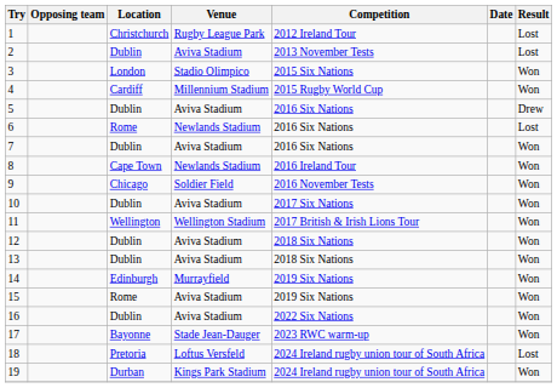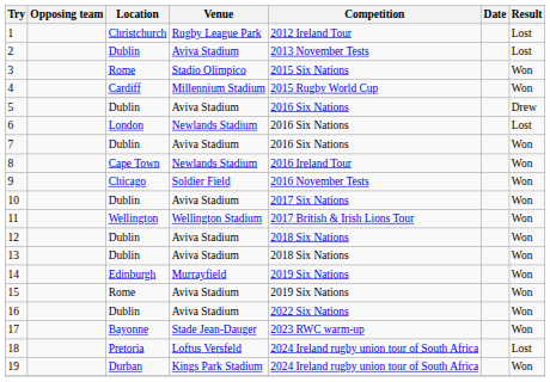 <table class="wikitable sortable" style="font-size:95%">
 <tr>
 <th>Try</th>
 <th>Opposing team</th>
 <th>Location</th>
 <th>Venue</th>
 <th>Competition</th>
 <th>Date</th>
 <th>Result</th>
 </tr>
 <tr>
 <td>1</td>
 <td></td>
 <td><a href='#'>Christchurch</a></td>
 <td><a href='#'>Rugby League Park</a></td>
 <td><a href='#'>2012 Ireland Tour</a></td>
 <td></td>
 <td>Lost</td>
 </tr>
 <tr>
 <td>2</td>
 <td></td>
 <td><a href='#'>Dublin</a></td>
 <td><a href='#'>Aviva Stadium</a></td>
 <td><a href='#'>2013 November Tests</a></td>
 <td></td>
 <td>Lost</td>
 </tr>
 <tr>
 <td>3</td>
 <td></td>
-<td><a href='#'>London</a></td>
+<td><a href='#'>Rome</a></td>
 <td><a href='#'>Stadio Olimpico</a></td>
 <td><a href='#'>2015 Six Nations</a></td>
 <td></td>
 <td>Won</td>
 </tr>
 <tr>
 <td>4</td>
 <td></td>
 <td><a href='#'>Cardiff</a></td>
 <td><a href='#'>Millennium Stadium</a></td>
 <td><a href='#'>2015 Rugby World Cup</a></td>
 <td></td>
 <td>Won</td>
 </tr>
 <tr>
 <td>5</td>
 <td></td>
 <td>Dublin</td>
 <td>Aviva Stadium</td>
 <td><a href='#'>2016 Six Nations</a></td>
 <td></td>
 <td>Drew</td>
 </tr>
 <tr>
 <td>6</td>
 <td></td>
-<td><a href='#'>Rome</a></td>
+<td><a href='#'>London</a></td>
 <td><a href='#'>Newlands Stadium</a></td>
 <td>2016 Six Nations</td>
 <td></td>
 <td>Lost</td>
 </tr>
 <tr>
 <td>7</td>
 <td></td>
 <td>Dublin</td>
 <td>Aviva Stadium</td>
 <td>2016 Six Nations</td>
 <td></td>
 <td>Won</td>
 </tr>
 <tr>
 <td>8</td>
 <td></td>
 <td><a href='#'>Cape Town</a></td>
 <td><a href='#'>Newlands Stadium</a></td>
 <td><a href='#'>2016 Ireland Tour</a></td>
 <td></td>
 <td>Won</td>
 </tr>
 <tr>
 <td>9</td>
 <td></td>
 <td><a href='#'>Chicago</a></td>
 <td><a href='#'>Soldier Field</a></td>
 <td><a href='#'>2016 November Tests</a></td>
 <td></td>
 <td>Won</td>
 </tr>
 <tr>
 <td>10</td>
 <td></td>
 <td>Dublin</td>
 <td>Aviva Stadium</td>
 <td><a href='#'>2017 Six Nations</a></td>
 <td></td>
 <td>Won</td>
 </tr>
 <tr>
 <td>11</td>
 <td></td>
 <td><a href='#'>Wellington</a></td>
 <td><a href='#'>Wellington Stadium</a></td>
 <td><a href='#'>2017 British & Irish Lions Tour</a></td>
 <td></td>
 <td>Won</td>
 </tr>
 <tr>
 <td>12</td>
 <td></td>
 <td>Dublin</td>
 <td>Aviva Stadium</td>
 <td><a href='#'>2018 Six Nations</a></td>
 <td></td>
 <td>Won</td>
 </tr>
 <tr>
 <td>13</td>
 <td></td>
 <td>Dublin</td>
 <td>Aviva Stadium</td>
 <td>2018 Six Nations</td>
 <td></td>
 <td>Won</td>
 </tr>
 <tr>
 <td>14</td>
 <td></td>
 <td><a href='#'>Edinburgh</a></td>
 <td><a href='#'>Murrayfield</a></td>
 <td><a href='#'>2019 Six Nations</a></td>
 <td></td>
 <td>Won</td>
 </tr>
 <tr>
 <td>15</td>
 <td></td>
 <td>Rome</td>
 <td>Aviva Stadium</td>
 <td>2019 Six Nations</td>
 <td></td>
 <td>Won</td>
 </tr>
 <tr>
 <td>16</td>
 <td></td>
 <td>Dublin</td>
 <td>Aviva Stadium</td>
 <td><a href='#'>2022 Six Nations</a></td>
 <td></td>
 <td>Won</td>
 </tr>
 <tr>
 <td>17</td>
 <td></td>
 <td><a href='#'>Bayonne</a></td>
 <td><a href='#'>Stade Jean-Dauger</a></td>
 <td><a href='#'>2023 RWC warm-up</a></td>
 <td></td>
 <td>Won</td>
 </tr>
 <tr>
 <td>18</td>
 <td></td>
 <td><a href='#'>Pretoria</a></td>
 <td><a href='#'>Loftus Versfeld</a></td>
 <td><a href='#'>2024 Ireland rugby union tour of South Africa</a></td>
 <td></td>
 <td>Lost</td>
 </tr>
 <tr>
 <td>19</td>
 <td></td>
 <td><a href='#'>Durban</a></td>
 <td><a href='#'>Kings Park Stadium</a></td>
 <td><a href='#'>2024 Ireland rugby union tour of South Africa</a></td>
 <td></td>
 <td>Won</td>
 </tr>
 <tr>
 </tr>
 </table>
